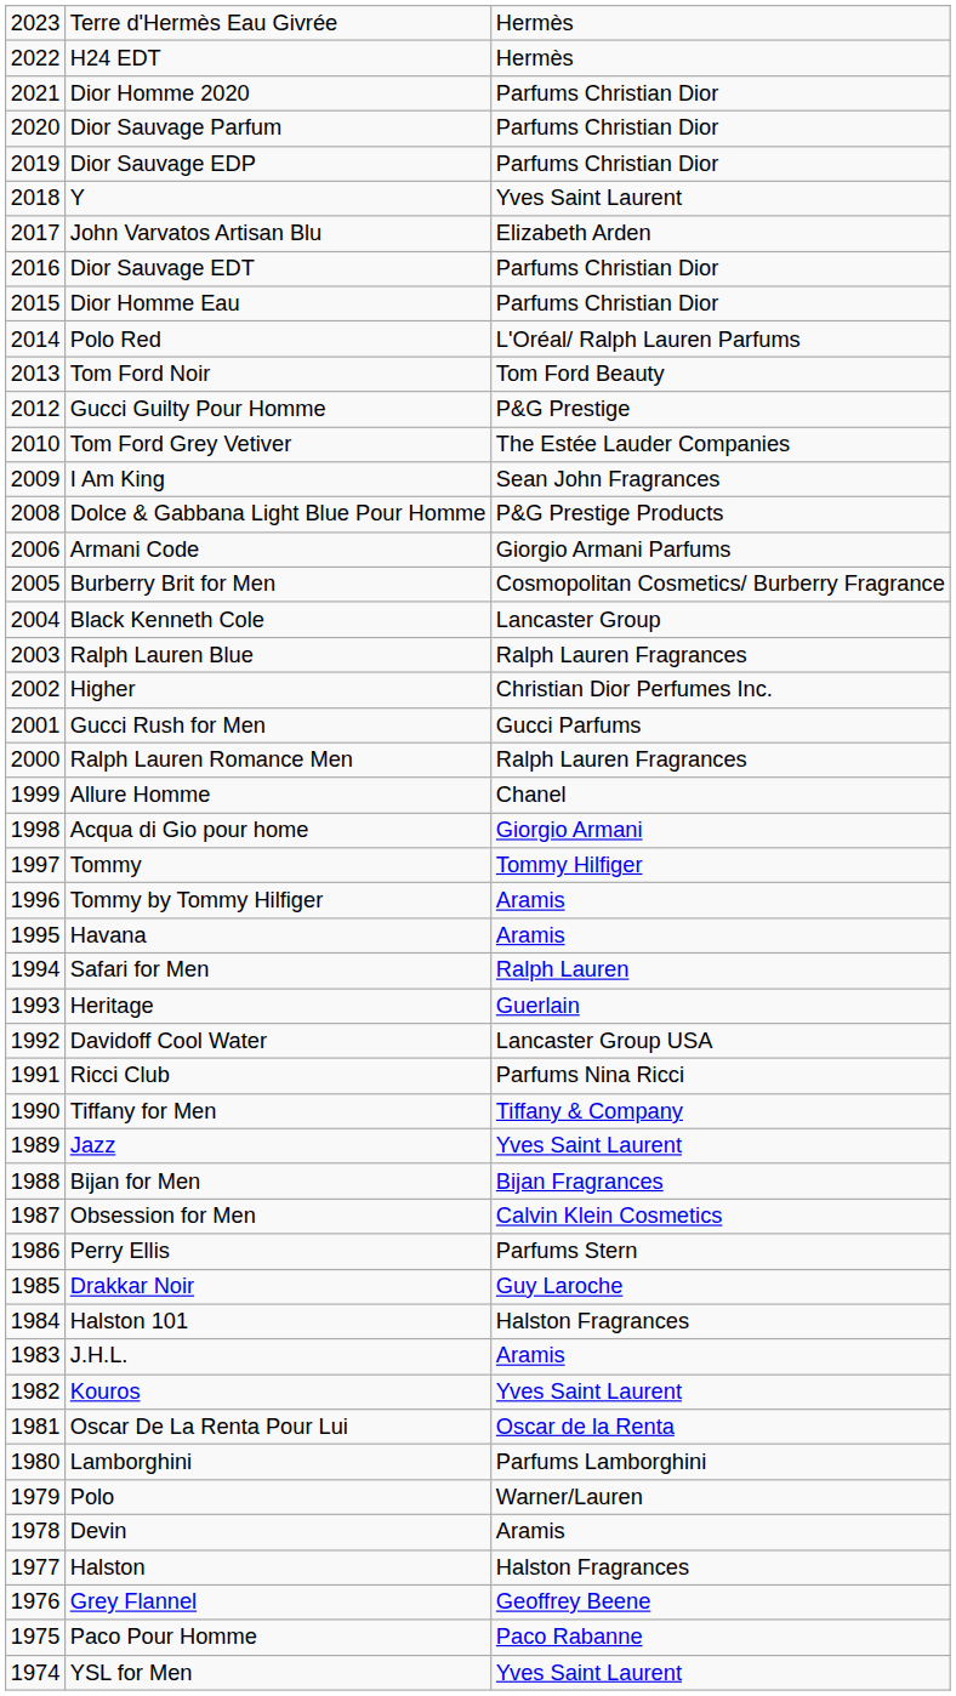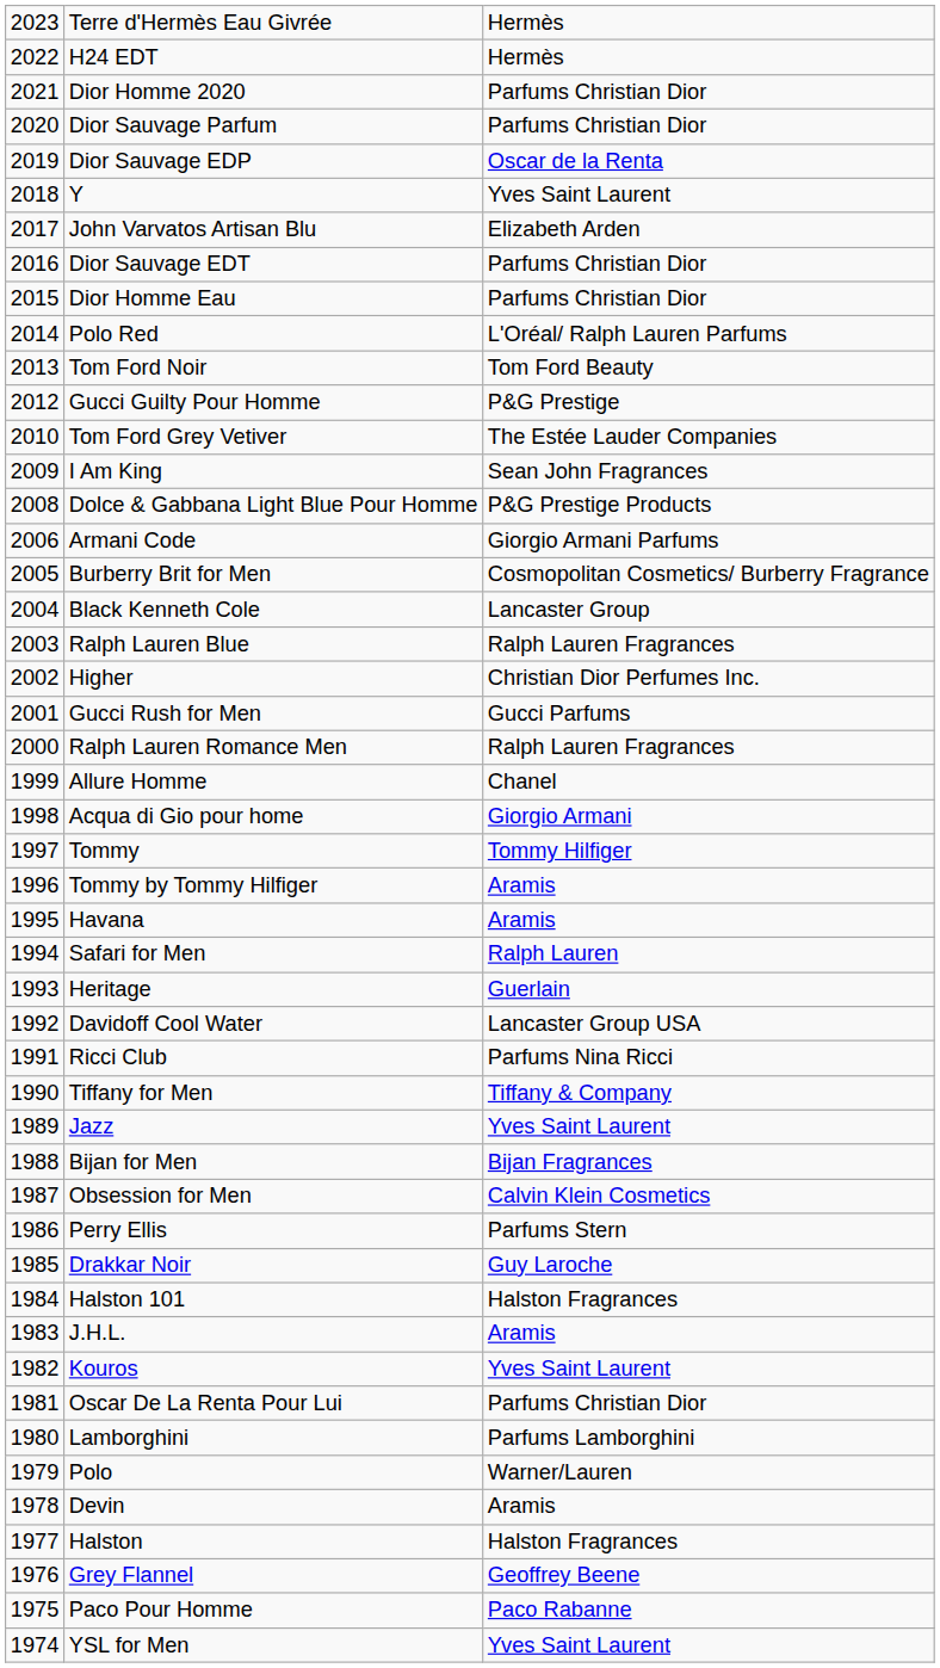 <table class="wikitable sortable">
 <tr>
 <td>2023</td>
 <td>Terre d'Hermès Eau Givrée</td>
 <td>Hermès</td>
 </tr>
 <tr>
 <td>2022</td>
 <td>H24 EDT</td>
 <td>Hermès</td>
 </tr>
 <tr>
 <td>2021</td>
 <td>Dior Homme 2020</td>
 <td>Parfums Christian Dior</td>
 </tr>
 <tr>
 <td>2020</td>
 <td>Dior Sauvage Parfum</td>
 <td>Parfums Christian Dior</td>
 </tr>
 <tr>
 <td>2019</td>
 <td>Dior Sauvage EDP</td>
-<td>Parfums Christian Dior</td>
+<td><a href='#'>Oscar de la Renta</a></td>
 </tr>
 <tr>
 <td>2018</td>
 <td>Y</td>
 <td>Yves Saint Laurent</td>
 </tr>
 <tr>
 <td>2017</td>
 <td>John Varvatos Artisan Blu</td>
 <td>Elizabeth Arden</td>
 </tr>
 <tr>
 <td>2016</td>
 <td>Dior Sauvage EDT</td>
 <td>Parfums Christian Dior</td>
 </tr>
 <tr>
 <td>2015</td>
 <td>Dior Homme Eau</td>
 <td>Parfums Christian Dior</td>
 </tr>
 <tr>
 <td>2014</td>
 <td>Polo Red</td>
 <td>L'Oréal/ Ralph Lauren Parfums</td>
 </tr>
 <tr>
 <td>2013</td>
 <td>Tom Ford Noir</td>
 <td>Tom Ford Beauty</td>
 </tr>
 <tr>
 <td>2012</td>
 <td>Gucci Guilty Pour Homme</td>
 <td>P&G Prestige</td>
 </tr>
 <tr>
 <td>2010</td>
 <td>Tom Ford Grey Vetiver</td>
 <td>The Estée Lauder Companies</td>
 </tr>
 <tr>
 <td>2009</td>
 <td>I Am King</td>
 <td>Sean John Fragrances</td>
 </tr>
 <tr>
 <td>2008</td>
 <td>Dolce & Gabbana Light Blue Pour Homme</td>
 <td>P&G Prestige Products</td>
 </tr>
 <tr>
 <td>2006</td>
 <td>Armani Code</td>
 <td>Giorgio Armani Parfums</td>
 </tr>
 <tr>
 <td>2005</td>
 <td>Burberry Brit for Men</td>
 <td>Cosmopolitan Cosmetics/ Burberry Fragrance</td>
 </tr>
 <tr>
 <td>2004</td>
 <td>Black Kenneth Cole</td>
 <td>Lancaster Group</td>
 </tr>
 <tr>
 <td>2003</td>
 <td>Ralph Lauren Blue</td>
 <td>Ralph Lauren Fragrances</td>
 </tr>
 <tr>
 <td>2002</td>
 <td>Higher</td>
 <td>Christian Dior Perfumes Inc.</td>
 </tr>
 <tr>
 <td>2001</td>
 <td>Gucci Rush for Men</td>
 <td>Gucci Parfums</td>
 </tr>
 <tr>
 <td>2000</td>
 <td>Ralph Lauren Romance Men</td>
 <td>Ralph Lauren Fragrances</td>
 </tr>
 <tr>
 <td>1999</td>
 <td>Allure Homme</td>
 <td>Chanel</td>
 </tr>
 <tr>
 <td>1998</td>
 <td>Acqua di Gio pour home</td>
 <td><a href='#'>Giorgio Armani</a></td>
 </tr>
 <tr>
 <td>1997</td>
 <td>Tommy</td>
 <td><a href='#'>Tommy Hilfiger</a></td>
 </tr>
 <tr>
 <td>1996</td>
 <td>Tommy by Tommy Hilfiger</td>
 <td><a href='#'>Aramis</a></td>
 </tr>
 <tr>
 <td>1995</td>
 <td>Havana</td>
 <td><a href='#'>Aramis</a></td>
 </tr>
 <tr>
 <td>1994</td>
 <td>Safari for Men</td>
 <td><a href='#'>Ralph Lauren</a></td>
 </tr>
 <tr>
 <td>1993</td>
 <td>Heritage</td>
 <td><a href='#'>Guerlain</a></td>
 </tr>
 <tr>
 <td>1992</td>
 <td>Davidoff Cool Water</td>
 <td>Lancaster Group USA</td>
 </tr>
 <tr>
 <td>1991</td>
 <td>Ricci Club</td>
 <td>Parfums Nina Ricci</td>
 </tr>
 <tr>
 <td>1990</td>
 <td>Tiffany for Men</td>
 <td><a href='#'>Tiffany & Company</a></td>
 </tr>
 <tr>
 <td>1989</td>
 <td><a href='#'>Jazz</a></td>
 <td><a href='#'>Yves Saint Laurent</a></td>
 </tr>
 <tr>
 <td>1988</td>
 <td>Bijan for Men</td>
 <td><a href='#'>Bijan Fragrances</a></td>
 </tr>
 <tr>
 <td>1987</td>
 <td>Obsession for Men</td>
 <td><a href='#'>Calvin Klein Cosmetics</a></td>
 </tr>
 <tr>
 <td>1986</td>
 <td>Perry Ellis</td>
 <td>Parfums Stern</td>
 </tr>
 <tr>
 <td>1985</td>
 <td><a href='#'>Drakkar Noir</a></td>
 <td><a href='#'>Guy Laroche</a></td>
 </tr>
 <tr>
 <td>1984</td>
 <td>Halston 101</td>
 <td>Halston Fragrances</td>
 </tr>
 <tr>
 <td>1983</td>
 <td>J.H.L.</td>
 <td><a href='#'>Aramis</a></td>
 </tr>
 <tr>
 <td>1982</td>
 <td><a href='#'>Kouros</a></td>
 <td><a href='#'>Yves Saint Laurent</a></td>
 </tr>
 <tr>
 <td>1981</td>
 <td>Oscar De La Renta Pour Lui</td>
-<td><a href='#'>Oscar de la Renta</a></td>
+<td>Parfums Christian Dior</td>
 </tr>
 <tr>
 <td>1980</td>
 <td>Lamborghini</td>
 <td>Parfums Lamborghini</td>
 </tr>
 <tr>
 <td>1979</td>
 <td>Polo</td>
 <td>Warner/Lauren</td>
 </tr>
 <tr>
 <td>1978</td>
 <td>Devin</td>
 <td>Aramis</td>
 </tr>
 <tr>
 <td>1977</td>
 <td>Halston</td>
 <td>Halston Fragrances</td>
 </tr>
 <tr>
 <td>1976</td>
 <td><a href='#'>Grey Flannel</a></td>
 <td><a href='#'>Geoffrey Beene</a></td>
 </tr>
 <tr>
 <td>1975</td>
 <td>Paco Pour Homme</td>
 <td><a href='#'>Paco Rabanne</a></td>
 </tr>
 <tr>
 <td>1974</td>
 <td>YSL for Men</td>
 <td><a href='#'>Yves Saint Laurent</a></td>
 </tr>
 </table>
